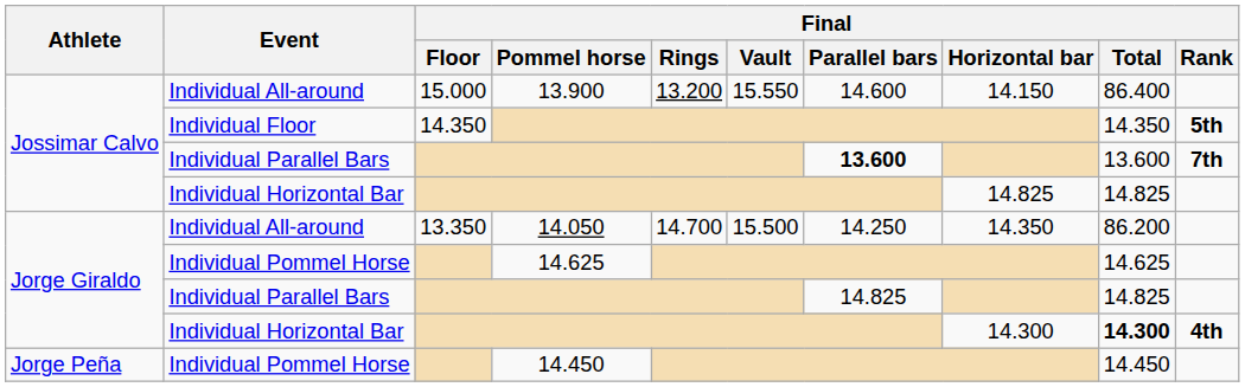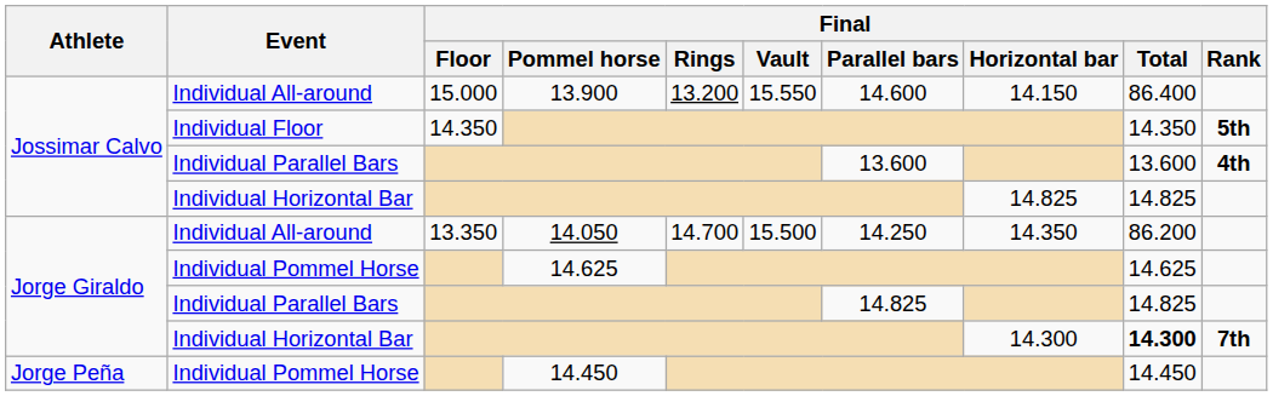 <table class="wikitable" style="font-size:90%">
 <tr>
 <th rowspan="2">Athlete</th>
 <th rowspan="2">Event</th>
 <th colspan = "8">Final</th>
 </tr>
 <tr>
 <th>Floor</th>
 <th>Pommel horse</th>
 <th>Rings</th>
 <th>Vault</th>
 <th>Parallel bars</th>
 <th>Horizontal bar</th>
 <th>Total</th>
 <th>Rank</th>
 </tr>
 <tr>
 <td rowspan=4><a href='#'>Jossimar Calvo</a></td>
 <td><a href='#'>Individual All-around</a></td>
 <td align=center>15.000</td>
 <td align=center>13.900</td>
 <td align=center><u>13.200</u></td>
 <td align=center>15.550</td>
 <td align=center>14.600</td>
 <td align=center>14.150</td>
 <td align=center>86.400</td>
 <td align=center></td>
 </tr>
 <tr>
 <td><a href='#'>Individual Floor</a></td>
 <td align=center>14.350</td>
 <td colspan=5 bgcolor=wheat></td>
 <td align=center>14.350</td>
 <td align=center><strong>5th</strong></td>
 </tr>
 <tr>
 <td><a href='#'>Individual Parallel Bars</a></td>
 <td colspan=4 bgcolor=wheat></td>
-<td align=center><strong>13.600</strong></td>
+<td align=center>13.600</td>
 <td bgcolor=wheat></td>
 <td align=center>13.600</td>
-<td align=center><strong>7th</strong></td>
+<td align=center><strong>4th</strong></td>
 </tr>
 <tr>
 <td><a href='#'>Individual Horizontal Bar</a></td>
 <td colspan=5 bgcolor=wheat></td>
 <td align=center>14.825</td>
 <td align=center>14.825</td>
 <td align=center></td>
 </tr>
 <tr>
 <td rowspan=4><a href='#'>Jorge Giraldo</a></td>
 <td><a href='#'>Individual All-around</a></td>
 <td align=center>13.350</td>
 <td align=center><u>14.050</u></td>
 <td align=center>14.700</td>
 <td align=center>15.500</td>
 <td align=center>14.250</td>
 <td align=center>14.350</td>
 <td align=center>86.200</td>
 <td align=center></td>
 </tr>
 <tr>
 <td><a href='#'>Individual Pommel Horse</a></td>
 <td bgcolor=wheat></td>
 <td align=center>14.625</td>
 <td colspan=4 bgcolor=wheat></td>
 <td align=center>14.625</td>
 <td align=center></td>
 </tr>
 <tr>
 <td><a href='#'>Individual Parallel Bars</a></td>
 <td colspan=4 bgcolor=wheat></td>
 <td align=center>14.825</td>
 <td bgcolor=wheat></td>
 <td align=center>14.825</td>
 <td align=center></td>
 </tr>
 <tr>
 <td><a href='#'>Individual Horizontal Bar</a></td>
 <td colspan=5 bgcolor=wheat></td>
 <td align=center>14.300</td>
 <td align=center><strong>14.300</strong></td>
-<td align=center><strong>4th</strong></td>
+<td align=center><strong>7th</strong></td>
 </tr>
 <tr>
 <td><a href='#'>Jorge Peña</a></td>
 <td><a href='#'>Individual Pommel Horse</a></td>
 <td bgcolor=wheat></td>
 <td align=center>14.450</td>
 <td colspan=4 bgcolor=wheat></td>
 <td align=center>14.450</td>
 <td align=center></td>
 </tr>
 </table>
